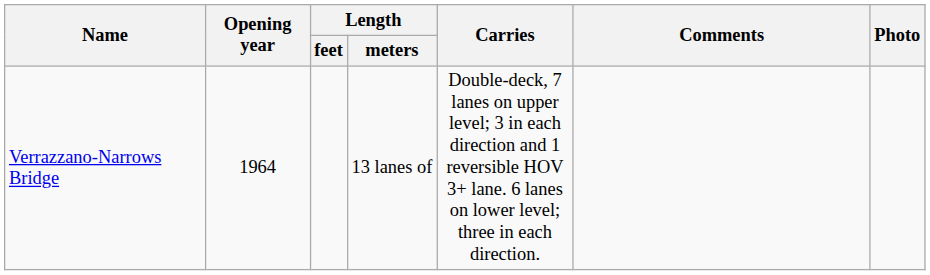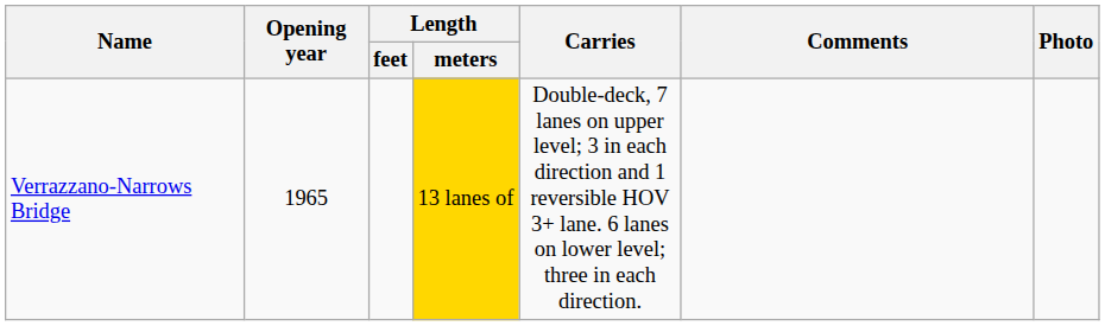 <table class="wikitable" style="font-size: 90%; text-align:center;">
 <tr>
 <th width="150px" rowspan=2>Name</th>
 <th width="75px"  rowspan=2>Opening year</th>
 <th width="75px"  colspan=2>Length</th>
 <th width="100px" rowspan=2>Carries</th>
 <th width="225px" rowspan=2>Comments</th>
 <th rowspan=2>Photo</th>
 </tr>
 <tr>
 <th>feet</th>
 <th>meters</th>
 </tr>
 <tr>
 <td style="text-align:left;"><a href='#'>Verrazzano-Narrows Bridge</a></td>
-<td>1964</td>
+<td>1965</td>
 <td></td>
-<td>13 lanes of </td>
+<td style="background: gold;">13 lanes of </td>
 <td>Double-deck, 7 lanes on upper level; 3 in each direction and 1 reversible HOV 3+ lane. 6 lanes on lower level; three in each direction.</td>
 <td></td>
 </tr>
 </table>
